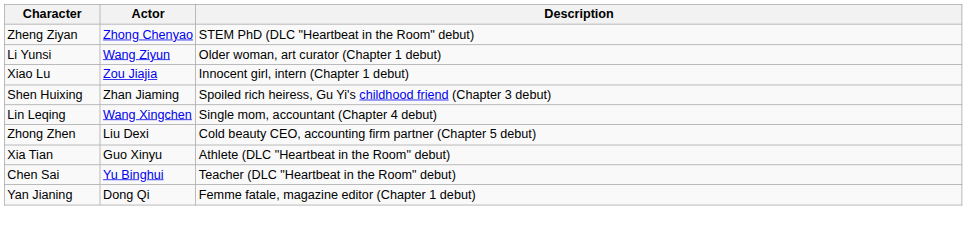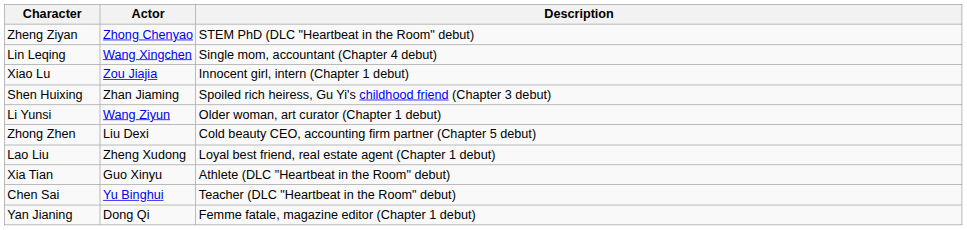 <table class="wikitable">
 <tr>
 <th ! width="10%">Character</th>
 <th ! width="10%">Actor</th>
 <th ! width="80%">Description</th>
 </tr>
 <tr>
 <td>Zheng Ziyan</td>
 <td><a href='#'>Zhong Chenyao</a></td>
 <td>STEM PhD (DLC "Heartbeat in the Room" debut)</td>
 </tr>
 <tr>
-<td>Li Yunsi</td>
-<td><a href='#'>Wang Ziyun</a></td>
-<td>Older woman, art curator (Chapter 1 debut)</td>
+<td>Lin Leqing</td>
+<td><a href='#'>Wang Xingchen</a></td>
+<td>Single mom, accountant (Chapter 4 debut)</td>
 </tr>
 <tr>
 <td>Xiao Lu</td>
 <td><a href='#'>Zou Jiajia</a></td>
 <td>Innocent girl, intern (Chapter 1 debut)</td>
 </tr>
 <tr>
 <td>Shen Huixing</td>
 <td>Zhan Jiaming</td>
 <td>Spoiled rich heiress, Gu Yi's <a href='#'>childhood friend</a> (Chapter 3 debut)</td>
 </tr>
 <tr>
-<td>Lin Leqing</td>
-<td><a href='#'>Wang Xingchen</a></td>
-<td>Single mom, accountant (Chapter 4 debut)</td>
+<td>Li Yunsi</td>
+<td><a href='#'>Wang Ziyun</a></td>
+<td>Older woman, art curator (Chapter 1 debut)</td>
 </tr>
 <tr>
 <td>Zhong Zhen</td>
 <td>Liu Dexi</td>
 <td>Cold beauty CEO, accounting firm partner (Chapter 5 debut)</td>
+</tr>
+<tr>
+<td>Lao Liu</td>
+<td>Zheng Xudong</td>
+<td>Loyal best friend, real estate agent (Chapter 1 debut)</td>
 </tr>
 <tr>
 <td>Xia Tian</td>
 <td>Guo Xinyu</td>
 <td>Athlete (DLC "Heartbeat in the Room" debut)</td>
 </tr>
 <tr>
 <td>Chen Sai</td>
 <td><a href='#'>Yu Binghui</a></td>
 <td>Teacher (DLC "Heartbeat in the Room" debut)</td>
 </tr>
 <tr>
 <td>Yan Jianing</td>
 <td>Dong Qi</td>
 <td>Femme fatale, magazine editor (Chapter 1 debut)</td>
 </tr>
 </table>
